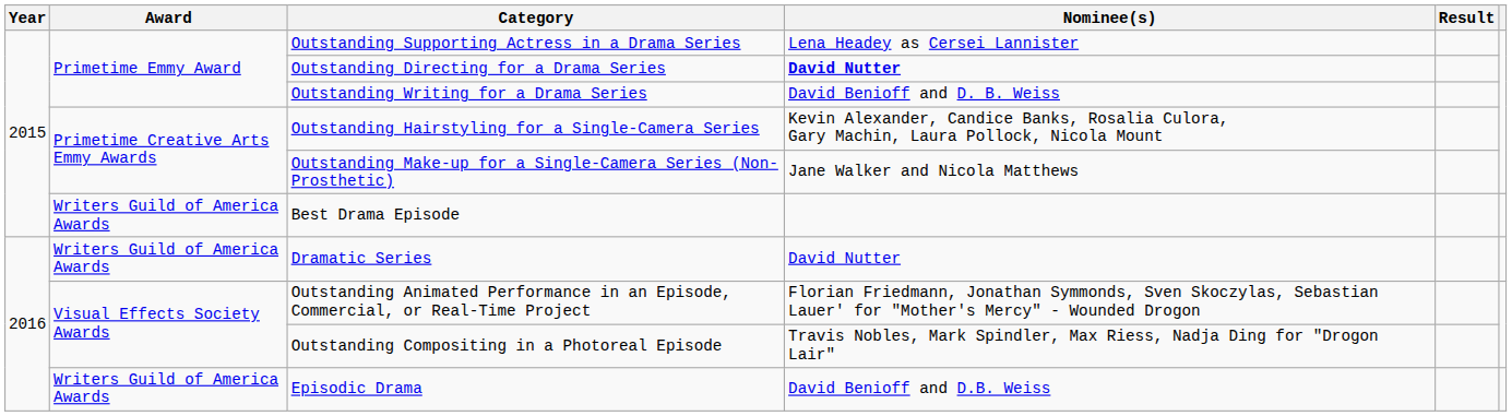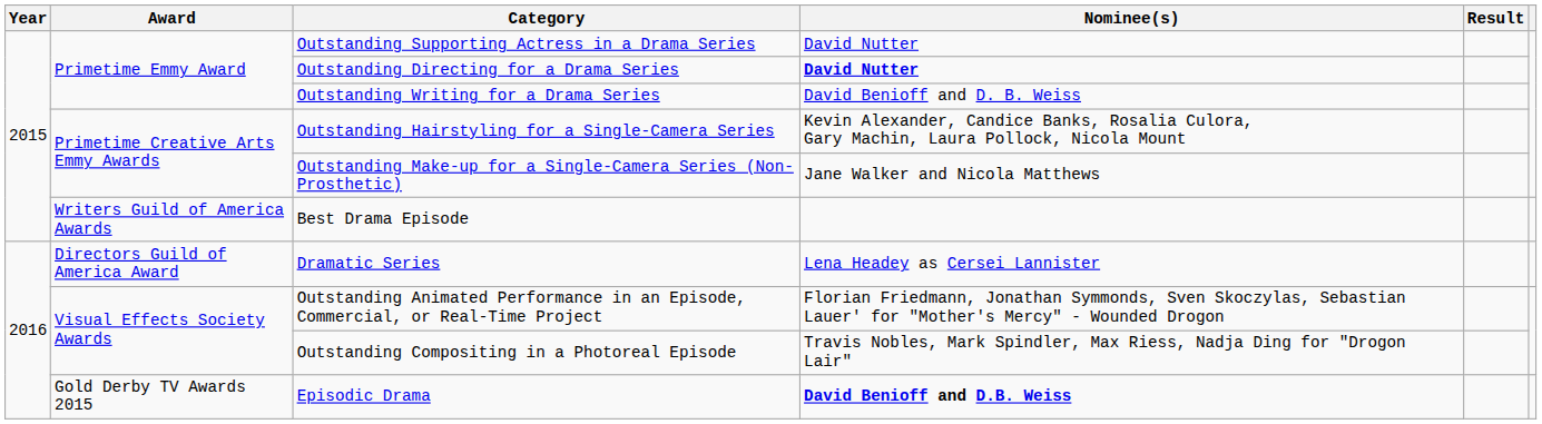 <table class="wikitable sortable plainrowheaders">
 <tr>
 <th>Year</th>
 <th>Award</th>
 <th>Category</th>
 <th>Nominee(s)</th>
 <th>Result</th>
 <th class="unsortable"></th>
 </tr>
 <tr>
 <td rowspan=6>2015</td>
 <td scope="row" rowspan=3><a href='#'>Primetime Emmy Award</a></td>
 <td scope="row"><a href='#'>Outstanding Supporting Actress in a Drama Series</a></td>
-<td scope="row"><a href='#'>Lena Headey</a> as <a href='#'>Cersei Lannister</a></td>
+<td scope="row"><a href='#'>David Nutter</a></td>
 <td></td>
 <td rowspan="5"></td>
 </tr>
 <tr>
 <td scope="row"><a href='#'>Outstanding Directing for a Drama Series</a></td>
 <td scope="row"><strong><a href='#'>David Nutter</a></strong></td>
 <td></td>
 </tr>
 <tr>
 <td scope="row"><a href='#'>Outstanding Writing for a Drama Series</a></td>
 <td scope="row"><a href='#'>David Benioff</a> and <a href='#'>D. B. Weiss</a></td>
 <td></td>
 </tr>
 <tr>
 <td scope="row" rowspan=2><a href='#'>Primetime Creative Arts Emmy Awards</a></td>
 <td scope="row"><a href='#'>Outstanding Hairstyling for a Single-Camera Series</a></td>
 <td scope="row">Kevin Alexander, Candice Banks, Rosalia Culora,<br> Gary Machin, Laura Pollock, Nicola Mount</td>
 <td></td>
 </tr>
 <tr>
 <td scope="row"><a href='#'>Outstanding Make-up for a Single-Camera Series (Non-Prosthetic)</a></td>
 <td scope="row">Jane Walker and Nicola Matthews</td>
 <td></td>
 </tr>
 <tr>
 <td scope="row"><a href='#'>Writers Guild of America Awards</a></td>
 <td scope="row">Best Drama Episode</td>
 <td scope="row"></td>
 <td></td>
 <td></td>
 </tr>
 <tr>
 <td rowspan=4>2016</td>
-<td scope="row"><a href='#'>Writers Guild of America Awards</a></td>
+<td scope="row"><a href='#'>Directors Guild of America Award</a></td>
 <td scope="row"><a href='#'>Dramatic Series</a></td>
-<td scope="row"><a href='#'>David Nutter</a></td>
+<td scope="row"><a href='#'>Lena Headey</a> as <a href='#'>Cersei Lannister</a></td>
 <td></td>
 <td></td>
 </tr>
 <tr>
 <td scope="row" rowspan="2"><a href='#'>Visual Effects Society Awards</a></td>
 <td scope="row">Outstanding Animated Performance in an Episode, Commercial, or Real-Time Project</td>
 <td scope="row">Florian Friedmann, Jonathan Symmonds, Sven Skoczylas, Sebastian Lauer' for "Mother's Mercy" - Wounded Drogon</td>
 <td></td>
 <td rowspan="2"></td>
 </tr>
 <tr>
 <td scope="row">Outstanding Compositing in a Photoreal Episode</td>
 <td scope="row">Travis Nobles, Mark Spindler, Max Riess, Nadja Ding for "Drogon Lair"</td>
 <td></td>
 </tr>
 <tr>
-<td scope="row"><a href='#'>Writers Guild of America Awards</a></td>
+<td scope="row">Gold Derby TV Awards 2015</td>
 <td scope="row"><a href='#'>Episodic Drama</a></td>
-<td scope="row"><a href='#'>David Benioff</a> and <a href='#'>D.B. Weiss</a></td>
+<td scope="row"><strong><a href='#'>David Benioff</a> and <a href='#'>D.B. Weiss</a></strong></td>
 <td></td>
 <td></td>
 </tr>
 </table>
